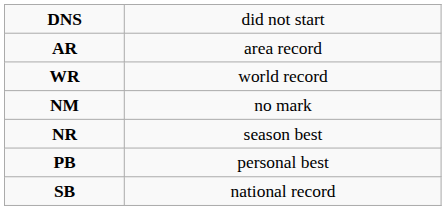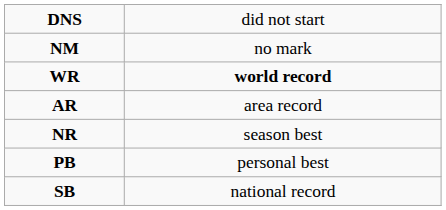 <table class="wikitable" style=" text-align:center; font-size:110%;" width="35%">
 <tr>
 <td><strong>DNS</strong></td>
 <td>did not start</td>
 </tr>
 <tr>
-<td><strong>AR</strong></td>
-<td>area record</td>
+<td><strong>NM</strong></td>
+<td>no mark</td>
 </tr>
 <tr>
 <td><strong>WR</strong></td>
-<td>world record</td>
+<td><strong>world record</strong></td>
 </tr>
 <tr>
-<td><strong>NM</strong></td>
-<td>no mark</td>
+<td><strong>AR</strong></td>
+<td>area record</td>
 </tr>
 <tr>
 <td><strong>NR</strong></td>
 <td>season best</td>
 </tr>
 <tr>
 <td><strong>PB</strong></td>
 <td>personal best</td>
 </tr>
 <tr>
 <td><strong>SB</strong></td>
 <td>national record</td>
 </tr>
 </table>
